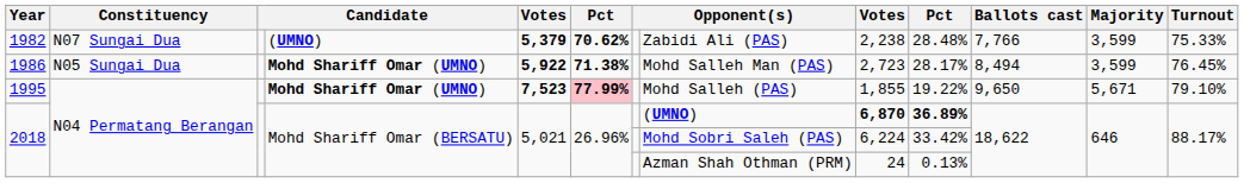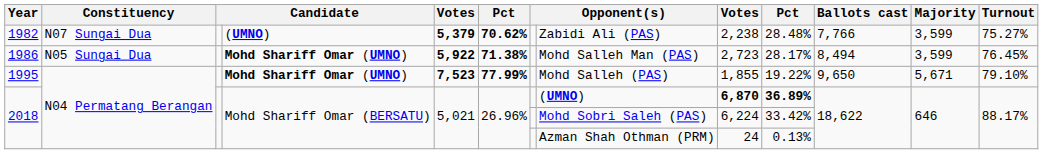 <table class="wikitable" style="margin:0.5em ; font-size:95%">
 <tr>
 <th>Year</th>
 <th>Constituency</th>
 <th colspan=2>Candidate</th>
 <th>Votes</th>
 <th>Pct</th>
 <th colspan=2>Opponent(s)</th>
 <th>Votes</th>
 <th>Pct</th>
 <th>Ballots cast</th>
 <th>Majority</th>
 <th>Turnout</th>
 </tr>
 <tr>
 <td><a href='#'>1982</a></td>
 <td>N07 <a href='#'>Sungai Dua</a></td>
 <td></td>
 <td> (<a href='#'><strong>UMNO</strong></a>)</td>
 <td align=right><strong>5,379</strong></td>
 <td><strong>70.62%</strong></td>
 <td></td>
 <td>Zabidi Ali (<a href='#'>PAS</a>)</td>
 <td align=right>2,238</td>
 <td>28.48%</td>
 <td>7,766</td>
 <td>3,599</td>
-<td>75.33%</td>
+<td>75.27%</td>
 </tr>
 <tr>
 <td><a href='#'>1986</a></td>
 <td>N05 <a href='#'>Sungai Dua</a></td>
 <td></td>
 <td><strong>Mohd Shariff Omar</strong> (<a href='#'><strong>UMNO</strong></a>)</td>
 <td align=right><strong>5,922</strong></td>
 <td><strong>71.38%</strong></td>
 <td></td>
 <td>Mohd Salleh Man (<a href='#'>PAS</a>)</td>
 <td align=right>2,723</td>
 <td>28.17%</td>
 <td>8,494</td>
 <td>3,599</td>
 <td>76.45%</td>
 </tr>
 <tr>
 <td><a href='#'>1995</a></td>
 <td rowspan=4>N04 <a href='#'>Permatang Berangan</a></td>
 <td></td>
 <td><strong>Mohd Shariff Omar</strong> (<a href='#'><strong>UMNO</strong></a>)</td>
 <td align=right><strong>7,523</strong></td>
-<td style="background: pink;"><strong>77.99%</strong></td>
+<td><strong>77.99%</strong></td>
 <td></td>
 <td>Mohd Salleh (<a href='#'>PAS</a>)</td>
 <td align=right>1,855</td>
 <td>19.22%</td>
 <td>9,650</td>
 <td>5,671</td>
 <td>79.10%</td>
 </tr>
 <tr>
 <td rowspan=3><a href='#'>2018</a></td>
 <td rowspan=3 ></td>
 <td rowspan=3>Mohd Shariff Omar (<a href='#'>BERSATU</a>)</td>
 <td rowspan=3 align=right>5,021</td>
 <td rowspan=3>26.96%</td>
 <td></td>
 <td> (<a href='#'><strong>UMNO</strong></a>)</td>
 <td align=right><strong>6,870</strong></td>
 <td><strong>36.89%</strong></td>
 <td rowspan=3>18,622</td>
 <td rowspan=3>646</td>
 <td rowspan=3>88.17%</td>
 </tr>
 <tr>
 <td></td>
 <td><a href='#'>Mohd Sobri Saleh</a> (<a href='#'>PAS</a>)</td>
 <td align=right>6,224</td>
 <td>33.42%</td>
 </tr>
 <tr>
 <td bgcolor=></td>
 <td>Azman Shah Othman (PRM)</td>
 <td align=right>24</td>
 <td align=right>0.13%</td>
 </tr>
 </table>
